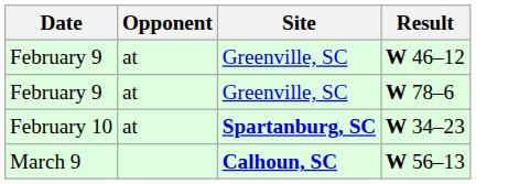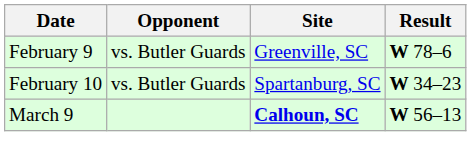 <table class="wikitable" style="font-size:95%;">
 <tr>
 <th>Date</th>
 <th>Opponent</th>
 <th>Site</th>
 <th>Result</th>
 </tr>
 <tr style="background: #ddffdd;">
 <td>February 9</td>
-<td>at </td>
-<td><a href='#'>Greenville, SC</a></td>
-<td><strong>W</strong> 46–12</td>
-</tr>
-<tr style="background: #ddffdd;">
-<td>February 9</td>
-<td>at </td>
+<td>vs. Butler Guards</td>
 <td><a href='#'>Greenville, SC</a></td>
 <td><strong>W</strong> 78–6</td>
 </tr>
 <tr style="background: #ddffdd;">
 <td>February 10</td>
-<td>at </td>
-<td><strong><a href='#'>Spartanburg, SC</a></strong></td>
+<td>vs. Butler Guards</td>
+<td><a href='#'>Spartanburg, SC</a></td>
 <td><strong>W</strong> 34–23</td>
 </tr>
 <tr style="background: #ddffdd;">
 <td>March 9</td>
 <td></td>
 <td><strong><a href='#'>Calhoun, SC</a></strong></td>
 <td><strong>W</strong> 56–13</td>
 </tr>
 </table>
